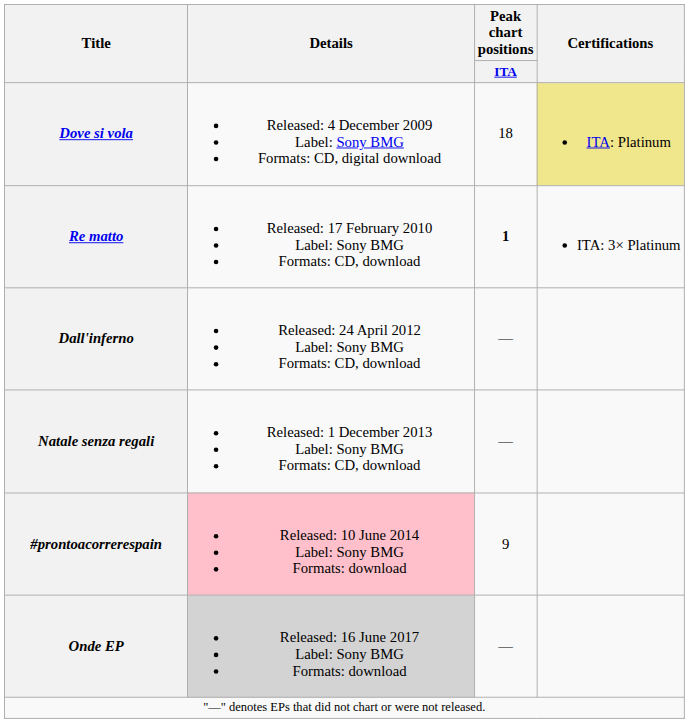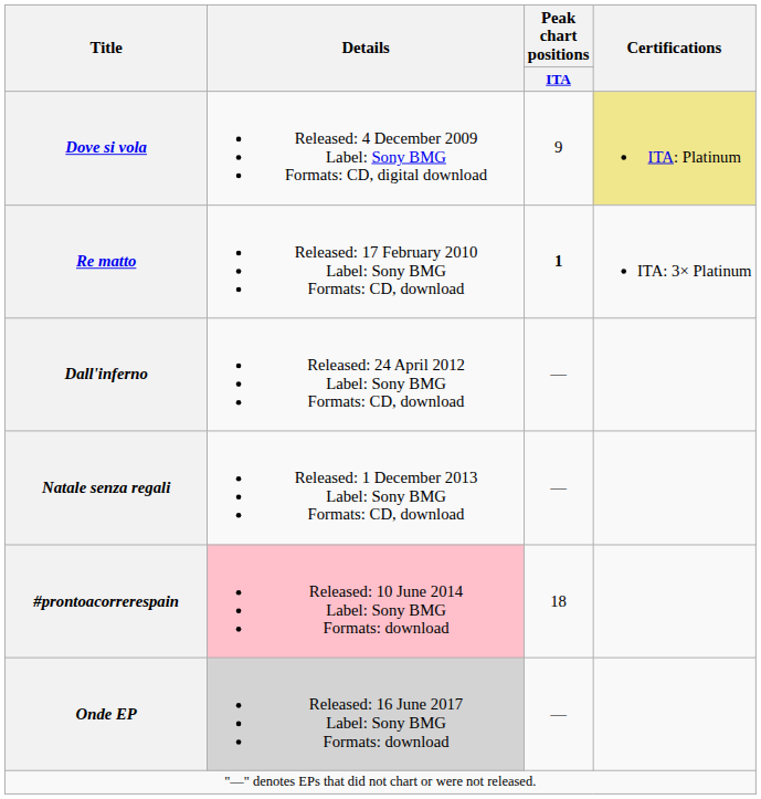 <table class="wikitable plainrowheaders" style="text-align:center;" border="1">
 <tr>
 <th scope="col" rowspan="2" style="width:12em;">Title</th>
 <th scope="col" rowspan="2" style="width:19em;">Details</th>
 <th scope="col" colspan="1">Peak chart positions</th>
 <th scope="col" rowspan="2">Certifications</th>
 </tr>
 <tr>
 <th scope="col" style="width:3em;font-size:90%;"><a href='#'>ITA</a><br></th>
 </tr>
 <tr>
 <th scope="row"><em><a href='#'>Dove si vola</a></em></th>
 <td><br><ul><li>Released: 4 December 2009</li><li>Label: <a href='#'>Sony BMG</a></li><li>Formats: CD, digital download</li></ul></td>
-<td>18</td>
+<td>9</td>
 <td style="background: khaki;"><br><ul><li><a href='#'>ITA</a>: Platinum</li></ul></td>
 </tr>
 <tr>
 <th scope="row"><em><a href='#'>Re matto</a></em></th>
 <td><br><ul><li>Released: 17 February 2010</li><li>Label: Sony BMG</li><li>Formats: CD, download</li></ul></td>
 <td><strong>1</strong></td>
 <td><br><ul><li>ITA: 3× Platinum</li></ul></td>
 </tr>
 <tr>
 <th scope="row"><em>Dall'inferno</em></th>
 <td><br><ul><li>Released: 24 April 2012</li><li>Label: Sony BMG</li><li>Formats: CD, download</li></ul></td>
 <td>—</td>
 <td></td>
 </tr>
 <tr>
 <th scope="row"><em>Natale senza regali</em></th>
 <td><br><ul><li>Released: 1 December 2013</li><li>Label: Sony BMG</li><li>Formats: CD, download</li></ul></td>
 <td>—</td>
 <td></td>
 </tr>
 <tr>
 <th scope="row"><em>#prontoacorrerespain</em></th>
 <td style="background: pink;"><br><ul><li>Released: 10 June 2014</li><li>Label: Sony BMG</li><li>Formats: download</li></ul></td>
-<td>9</td>
+<td>18</td>
 <td></td>
 </tr>
 <tr>
 <th scope="row"><em>Onde EP</em></th>
 <td style="background: lightgrey;"><br><ul><li>Released: 16 June 2017</li><li>Label: Sony BMG</li><li>Formats: download</li></ul></td>
 <td>—</td>
 <td></td>
 </tr>
 <tr>
 <td colspan="12" style="font-size:85%;">"—" denotes EPs that did not chart or were not released.</td>
 </tr>
 </table>
